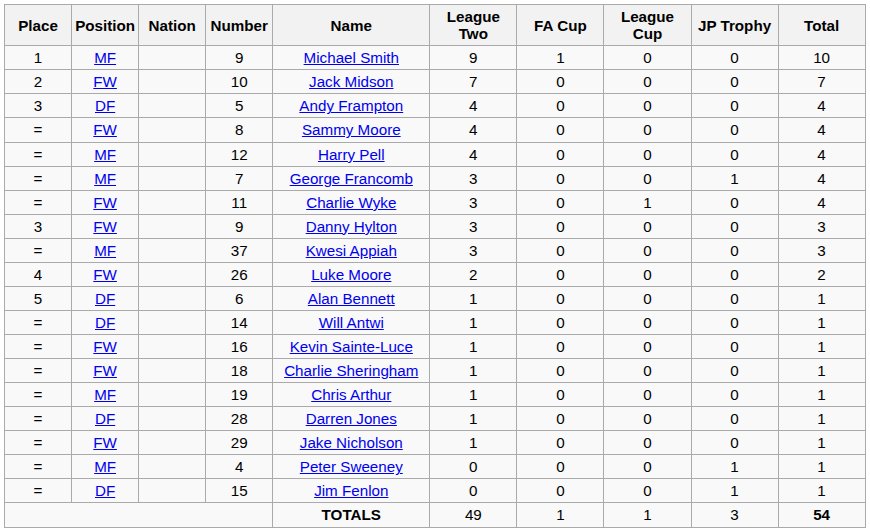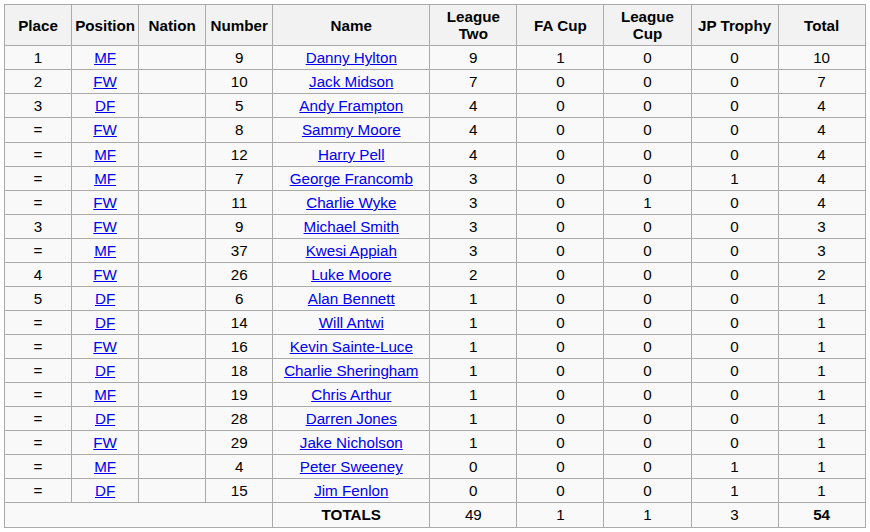 <table class="wikitable" style="font-size: 95%; text-align: center;">
 <tr>
 <th width=60>Place</th>
 <th width=60>Position</th>
 <th width=60>Nation</th>
 <th width=60>Number</th>
 <th width=150>Name</th>
 <th width=80>League Two</th>
 <th width=80>FA Cup</th>
 <th width=80>League Cup</th>
 <th width=80>JP Trophy</th>
 <th width=80>Total</th>
 </tr>
 <tr>
 <td>1</td>
 <td><a href='#'>MF</a></td>
 <td></td>
 <td>9</td>
-<td><a href='#'>Michael Smith</a></td>
+<td><a href='#'>Danny Hylton</a></td>
 <td>9</td>
 <td>1</td>
 <td>0</td>
 <td>0</td>
 <td>10</td>
 </tr>
 <tr>
 <td>2</td>
 <td><a href='#'>FW</a></td>
 <td></td>
 <td>10</td>
 <td><a href='#'>Jack Midson</a></td>
 <td>7</td>
 <td>0</td>
 <td>0</td>
 <td>0</td>
 <td>7</td>
 </tr>
 <tr>
 <td>3</td>
 <td><a href='#'>DF</a></td>
 <td></td>
 <td>5</td>
 <td><a href='#'>Andy Frampton</a></td>
 <td>4</td>
 <td>0</td>
 <td>0</td>
 <td>0</td>
 <td>4</td>
 </tr>
 <tr>
 <td>=</td>
 <td><a href='#'>FW</a></td>
 <td></td>
 <td>8</td>
 <td><a href='#'>Sammy Moore</a></td>
 <td>4</td>
 <td>0</td>
 <td>0</td>
 <td>0</td>
 <td>4</td>
 </tr>
 <tr>
 <td>=</td>
 <td><a href='#'>MF</a></td>
 <td></td>
 <td>12</td>
 <td><a href='#'>Harry Pell</a></td>
 <td>4</td>
 <td>0</td>
 <td>0</td>
 <td>0</td>
 <td>4</td>
 </tr>
 <tr>
 <td>=</td>
 <td><a href='#'>MF</a></td>
 <td></td>
 <td>7</td>
 <td><a href='#'>George Francomb</a></td>
 <td>3</td>
 <td>0</td>
 <td>0</td>
 <td>1</td>
 <td>4</td>
 </tr>
 <tr>
 <td>=</td>
 <td><a href='#'>FW</a></td>
 <td></td>
 <td>11</td>
 <td><a href='#'>Charlie Wyke</a></td>
 <td>3</td>
 <td>0</td>
 <td>1</td>
 <td>0</td>
 <td>4</td>
 </tr>
 <tr>
 <td>3</td>
 <td><a href='#'>FW</a></td>
 <td></td>
 <td>9</td>
-<td><a href='#'>Danny Hylton</a></td>
+<td><a href='#'>Michael Smith</a></td>
 <td>3</td>
 <td>0</td>
 <td>0</td>
 <td>0</td>
 <td>3</td>
 </tr>
 <tr>
 <td>=</td>
 <td><a href='#'>MF</a></td>
 <td></td>
 <td>37</td>
 <td><a href='#'>Kwesi Appiah</a></td>
 <td>3</td>
 <td>0</td>
 <td>0</td>
 <td>0</td>
 <td>3</td>
 </tr>
 <tr>
 <td>4</td>
 <td><a href='#'>FW</a></td>
 <td></td>
 <td>26</td>
 <td><a href='#'>Luke Moore</a></td>
 <td>2</td>
 <td>0</td>
 <td>0</td>
 <td>0</td>
 <td>2</td>
 </tr>
 <tr>
 <td>5</td>
 <td><a href='#'>DF</a></td>
 <td></td>
 <td>6</td>
 <td><a href='#'>Alan Bennett</a></td>
 <td>1</td>
 <td>0</td>
 <td>0</td>
 <td>0</td>
 <td>1</td>
 </tr>
 <tr>
 <td>=</td>
 <td><a href='#'>DF</a></td>
 <td></td>
 <td>14</td>
 <td><a href='#'>Will Antwi</a></td>
 <td>1</td>
 <td>0</td>
 <td>0</td>
 <td>0</td>
 <td>1</td>
 </tr>
 <tr>
 <td>=</td>
 <td><a href='#'>FW</a></td>
 <td></td>
 <td>16</td>
 <td><a href='#'>Kevin Sainte-Luce</a></td>
 <td>1</td>
 <td>0</td>
 <td>0</td>
 <td>0</td>
 <td>1</td>
 </tr>
 <tr>
 <td>=</td>
-<td><a href='#'>FW</a></td>
+<td><a href='#'>DF</a></td>
 <td></td>
 <td>18</td>
 <td><a href='#'>Charlie Sheringham</a></td>
 <td>1</td>
 <td>0</td>
 <td>0</td>
 <td>0</td>
 <td>1</td>
 </tr>
 <tr>
 <td>=</td>
 <td><a href='#'>MF</a></td>
 <td></td>
 <td>19</td>
 <td><a href='#'>Chris Arthur</a></td>
 <td>1</td>
 <td>0</td>
 <td>0</td>
 <td>0</td>
 <td>1</td>
 </tr>
 <tr>
 <td>=</td>
 <td><a href='#'>DF</a></td>
 <td></td>
 <td>28</td>
 <td><a href='#'>Darren Jones</a></td>
 <td>1</td>
 <td>0</td>
 <td>0</td>
 <td>0</td>
 <td>1</td>
 </tr>
 <tr>
 <td>=</td>
 <td><a href='#'>FW</a></td>
 <td></td>
 <td>29</td>
 <td><a href='#'>Jake Nicholson</a></td>
 <td>1</td>
 <td>0</td>
 <td>0</td>
 <td>0</td>
 <td>1</td>
 </tr>
 <tr>
 <td>=</td>
 <td><a href='#'>MF</a></td>
 <td></td>
 <td>4</td>
 <td><a href='#'>Peter Sweeney</a></td>
 <td>0</td>
 <td>0</td>
 <td>0</td>
 <td>1</td>
 <td>1</td>
 </tr>
 <tr>
 <td>=</td>
 <td><a href='#'>DF</a></td>
 <td></td>
 <td>15</td>
 <td><a href='#'>Jim Fenlon</a></td>
 <td>0</td>
 <td>0</td>
 <td>0</td>
 <td>1</td>
 <td>1</td>
 </tr>
 <tr>
 <td colspan="4"></td>
 <td><strong>TOTALS</strong></td>
 <td>49</td>
 <td>1</td>
 <td>1</td>
 <td>3</td>
 <td><strong>54</strong></td>
 </tr>
 </table>
